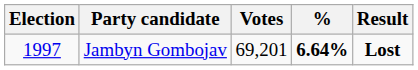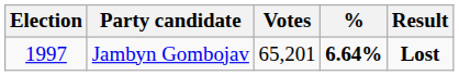 <table class=wikitable style=text-align:center>
 <tr>
 <th>Election</th>
 <th>Party candidate</th>
 <th><strong>Votes</strong></th>
 <th><strong>%</strong></th>
 <th>Result</th>
 </tr>
 <tr>
 <td><a href='#'>1997</a></td>
 <td><a href='#'>Jambyn Gombojav</a></td>
-<td>69,201</td>
+<td>65,201</td>
 <td><strong>6.64%</strong></td>
 <td><strong>Lost</strong> </td>
 </tr>
 </table>
